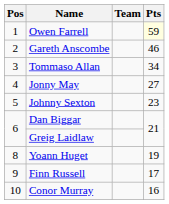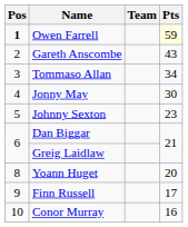 <table class="wikitable" style="text-align:center">
 <tr>
 <th>Pos</th>
 <th>Name</th>
 <th>Team</th>
 <th>Pts</th>
 </tr>
 <tr>
-<td>1</td>
+<td><strong>1</strong></td>
 <td align="left"><a href='#'>Owen Farrell</a></td>
 <td align="left"></td>
 <td style="background: lightyellow;">59</td>
 </tr>
 <tr>
 <td>2</td>
 <td align="left"><a href='#'>Gareth Anscombe</a></td>
 <td align="left"></td>
-<td>46</td>
+<td>43</td>
 </tr>
 <tr>
 <td>3</td>
 <td align="left"><a href='#'>Tommaso Allan</a></td>
 <td align="left"></td>
 <td>34</td>
 </tr>
 <tr>
 <td>4</td>
 <td align="left"><a href='#'>Jonny May</a></td>
 <td align="left"></td>
-<td>27</td>
+<td>30</td>
 </tr>
 <tr>
 <td>5</td>
 <td align="left"><a href='#'>Johnny Sexton</a></td>
 <td align="left"></td>
 <td>23</td>
 </tr>
 <tr>
 <td rowspan="2">6</td>
 <td align="left"><a href='#'>Dan Biggar</a></td>
 <td align="left"></td>
 <td rowspan="2">21</td>
 </tr>
 <tr>
 <td align="left"><a href='#'>Greig Laidlaw</a></td>
 <td align="left"></td>
 </tr>
 <tr>
 <td>8</td>
 <td align="left"><a href='#'>Yoann Huget</a></td>
 <td align="left"></td>
-<td>19</td>
+<td>20</td>
 </tr>
 <tr>
 <td>9</td>
 <td align="left"><a href='#'>Finn Russell</a></td>
 <td align="left"></td>
 <td>17</td>
 </tr>
 <tr>
 <td>10</td>
 <td align="left"><a href='#'>Conor Murray</a></td>
 <td align="left"></td>
 <td>16</td>
 </tr>
 </table>
